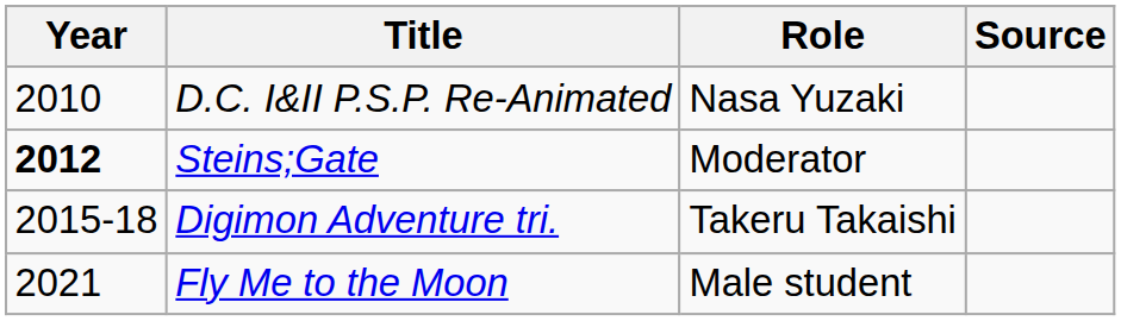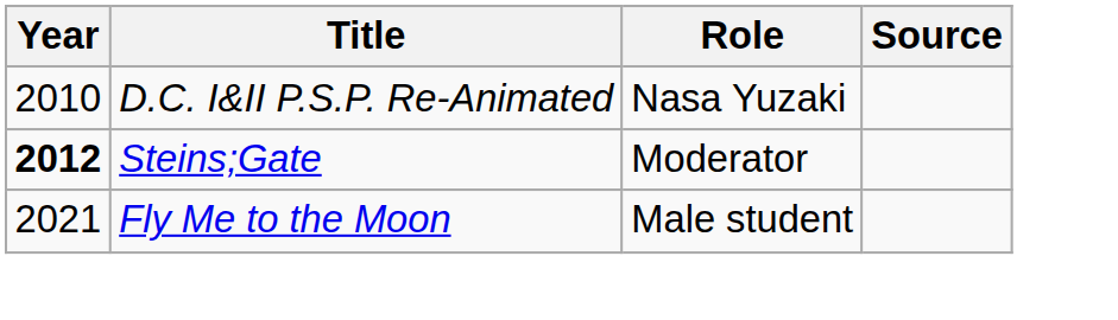 <table class="wikitable source">
 <tr>
 <th>Year</th>
 <th>Title</th>
 <th>Role</th>
 <th class="unsortable">Source</th>
 </tr>
 <tr>
 <td>2010</td>
 <td><em>D.C. I&II P.S.P. Re-Animated</em></td>
 <td>Nasa Yuzaki</td>
 <td></td>
 </tr>
 <tr>
 <td><strong>2012</strong></td>
 <td><em><a href='#'>Steins;Gate</a></em></td>
 <td>Moderator</td>
 <td></td>
 </tr>
 <tr>
-<td>2015-18</td>
-<td><em><a href='#'>Digimon Adventure tri.</a></em></td>
-<td>Takeru Takaishi</td>
-<td></td>
-</tr>
-<tr>
 <td>2021</td>
 <td><a href='#'><em>Fly Me to the Moon</em></a></td>
 <td>Male student</td>
 <td></td>
 </tr>
 </table>
